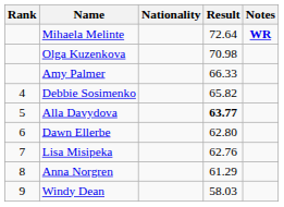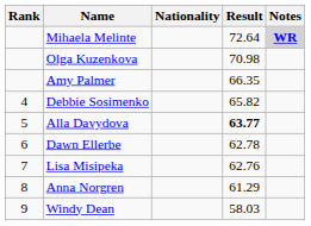 <table class="wikitable sortable" style="text-align:center">
 <tr>
 <th>Rank</th>
 <th>Name</th>
 <th>Nationality</th>
 <th>Result</th>
 <th>Notes</th>
 </tr>
 <tr>
 <td></td>
 <td align=left><a href='#'>Mihaela Melinte</a></td>
 <td align=left></td>
 <td>72.64</td>
-<td><strong><a href='#'>WR</a></strong></td>
+<td style="background: lightgrey;"><strong><a href='#'>WR</a></strong></td>
 </tr>
 <tr>
 <td></td>
 <td align=left><a href='#'>Olga Kuzenkova</a></td>
 <td align=left></td>
 <td>70.98</td>
 <td></td>
 </tr>
 <tr>
 <td></td>
 <td align=left><a href='#'>Amy Palmer</a></td>
 <td align=left></td>
-<td>66.33</td>
+<td>66.35</td>
 <td></td>
 </tr>
 <tr>
 <td>4</td>
 <td align=left><a href='#'>Debbie Sosimenko</a></td>
 <td align=left></td>
 <td>65.82</td>
 <td></td>
 </tr>
 <tr>
 <td>5</td>
 <td align=left><a href='#'>Alla Davydova</a></td>
 <td align=left></td>
 <td><strong>63.77</strong></td>
 <td></td>
 </tr>
 <tr>
 <td>6</td>
 <td align=left><a href='#'>Dawn Ellerbe</a></td>
 <td align=left></td>
-<td>62.80</td>
+<td>62.78</td>
 <td></td>
 </tr>
 <tr>
 <td>7</td>
 <td align=left><a href='#'>Lisa Misipeka</a></td>
 <td align=left></td>
 <td>62.76</td>
 <td></td>
 </tr>
 <tr>
 <td>8</td>
 <td align=left><a href='#'>Anna Norgren</a></td>
 <td align=left></td>
 <td>61.29</td>
 <td></td>
 </tr>
 <tr>
 <td>9</td>
 <td align=left><a href='#'>Windy Dean</a></td>
 <td align=left></td>
 <td>58.03</td>
 <td></td>
 </tr>
 </table>
